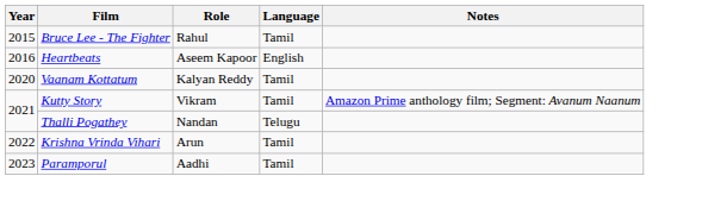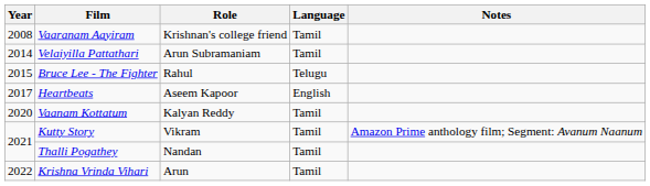 <table class="wikitable sortable">
 <tr>
 <th>Year</th>
 <th>Film</th>
 <th>Role</th>
 <th>Language</th>
 <th>Notes</th>
 </tr>
 <tr>
-<td>2015</td>
-<td><em><a href='#'>Bruce Lee - The Fighter</a></em></td>
-<td>Rahul</td>
+<td>2008</td>
+<td><em><a href='#'>Vaaranam Aayiram</a></em></td>
+<td>Krishnan's college friend</td>
 <td>Tamil</td>
 <td></td>
 </tr>
 <tr>
-<td>2016</td>
+<td>2014</td>
+<td><em><a href='#'>Velaiyilla Pattathari</a></em></td>
+<td>Arun Subramaniam</td>
+<td>Tamil</td>
+<td></td>
+</tr>
+<tr>
+<td>2015</td>
+<td><em><a href='#'>Bruce Lee - The Fighter</a></em></td>
+<td>Rahul</td>
+<td>Telugu</td>
+<td></td>
+</tr>
+<tr>
+<td>2017</td>
 <td><em><a href='#'>Heartbeats</a></em></td>
 <td>Aseem Kapoor</td>
 <td>English</td>
 <td></td>
 </tr>
 <tr>
 <td>2020</td>
 <td><em><a href='#'>Vaanam Kottatum</a></em></td>
 <td>Kalyan Reddy</td>
 <td>Tamil</td>
 <td></td>
 </tr>
 <tr>
 <td rowspan="2">2021</td>
 <td><em><a href='#'>Kutty Story</a></em></td>
 <td>Vikram</td>
 <td>Tamil</td>
 <td><a href='#'>Amazon Prime</a> anthology film; Segment: <em>Avanum Naanum</em></td>
 </tr>
 <tr>
 <td><em><a href='#'>Thalli Pogathey</a></em></td>
 <td>Nandan</td>
-<td>Telugu</td>
+<td>Tamil</td>
 <td></td>
 </tr>
 <tr>
 <td>2022</td>
 <td><em><a href='#'>Krishna Vrinda Vihari</a></em></td>
 <td>Arun</td>
 <td>Tamil</td>
 <td></td>
 </tr>
-<tr>
-<td>2023</td>
-<td><em><a href='#'>Paramporul</a></em></td>
-<td>Aadhi</td>
-<td>Tamil</td>
-<td></td>
-</tr>
 </table>
